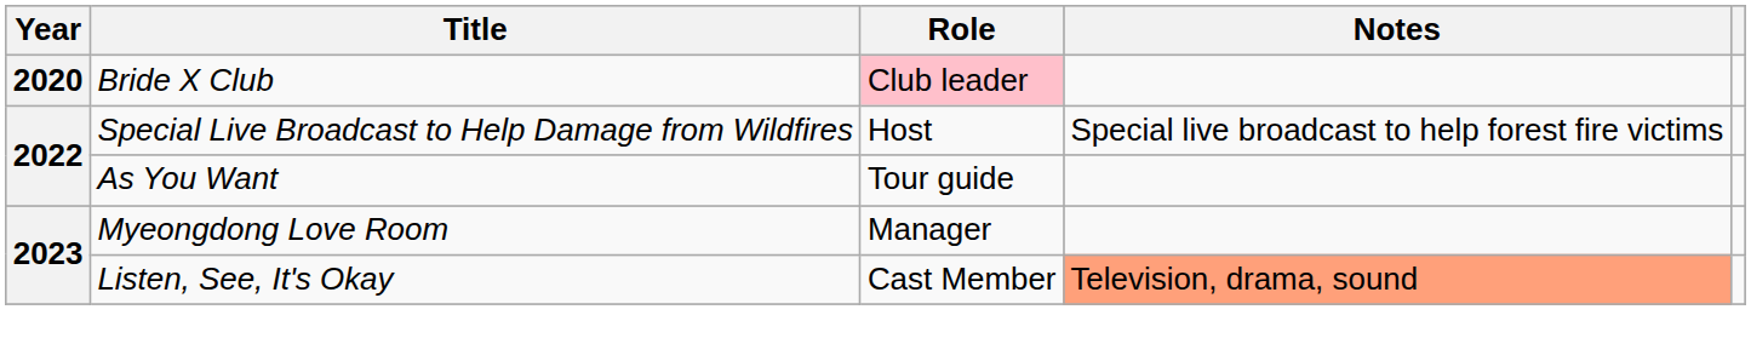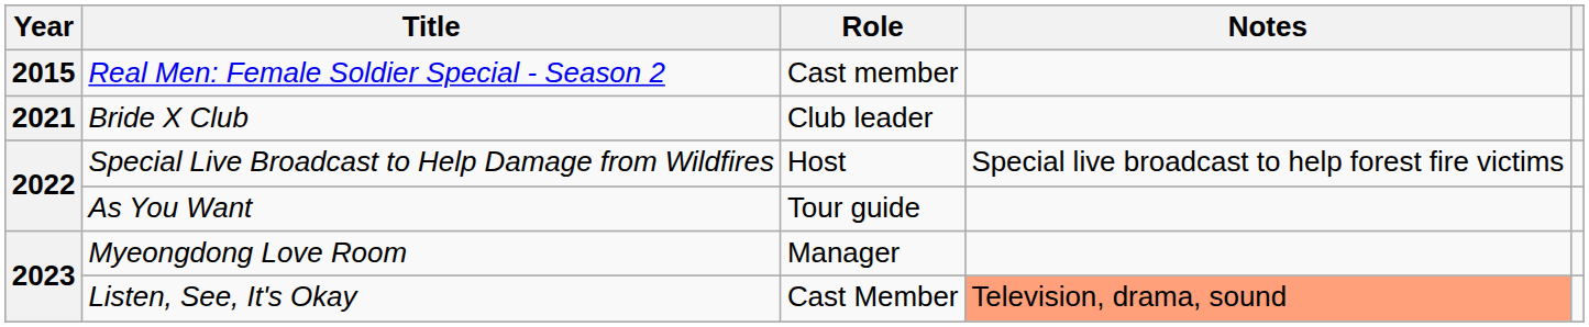 <table class="wikitable plainrowheaders">
 <tr>
 <th scope="col">Year</th>
 <th scope="col">Title</th>
 <th scope="col">Role</th>
 <th scope="col">Notes</th>
 <th scope="col" class="unsortable"></th>
 </tr>
 <tr>
-<th scope="row">2020</th>
+<th scope="row">2015</th>
+<td><em><a href='#'>Real Men: Female Soldier Special - Season 2</a></em></td>
+<td>Cast member</td>
+<td></td>
+<td style="text-align:center"></td>
+</tr>
+<tr>
+<th scope="row">2021</th>
 <td><em>Bride X Club</em></td>
-<td style="background: pink;">Club leader</td>
+<td>Club leader</td>
 <td></td>
 <td style="text-align:center"></td>
 </tr>
 <tr>
 <th scope="row" rowspan="2">2022</th>
 <td><em>Special Live Broadcast to Help Damage from Wildfires</em></td>
 <td>Host</td>
 <td>Special live broadcast to help forest fire victims</td>
 <td style="text-align:center"></td>
 </tr>
 <tr>
 <td><em>As You Want</em></td>
 <td>Tour guide</td>
 <td></td>
 <td style="text-align:center"></td>
 </tr>
 <tr>
 <th scope="row" rowspan="2">2023</th>
 <td><em>Myeongdong Love Room</em></td>
 <td>Manager</td>
 <td></td>
 <td style="text-align:center"></td>
 </tr>
 <tr>
 <td><em>Listen, See, It's Okay</em></td>
 <td>Cast Member</td>
 <td style="background: lightsalmon;">Television, drama, sound</td>
 <td style="text-align:center"></td>
 </tr>
 </table>
